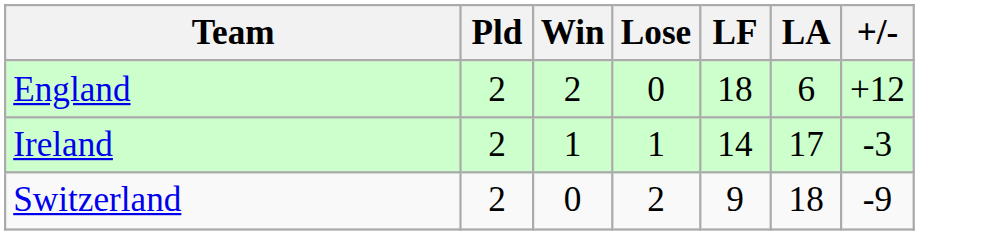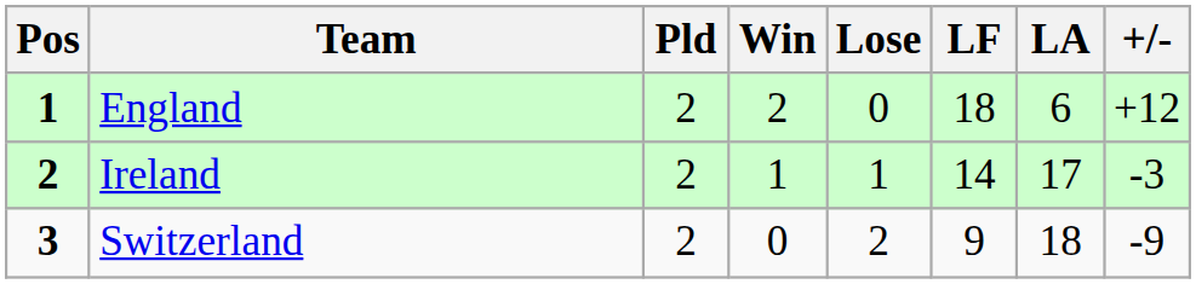 <table class="wikitable" style="font-size: 100%">
 <tr>
+<th width=20>Pos</th>
 <th width=200>Team</th>
 <th width=25>Pld</th>
 <th width=25>Win</th>
 <th width=25>Lose</th>
 <th width=25>LF</th>
 <th width=25>LA</th>
 <th width=25>+/-</th>
 </tr>
 <tr align=center style="background: #ccffcc;">
+<td><strong>1</strong></td>
 <td align="left"> <a href='#'>England</a></td>
 <td>2</td>
 <td>2</td>
 <td>0</td>
 <td>18</td>
 <td>6</td>
 <td>+12</td>
 </tr>
 <tr align=center style="background: #ccffcc;">
+<td><strong>2</strong></td>
 <td align="left"> <a href='#'>Ireland</a></td>
 <td>2</td>
 <td>1</td>
 <td>1</td>
 <td>14</td>
 <td>17</td>
 <td>-3</td>
 </tr>
 <tr align=center>
+<td><strong>3</strong></td>
 <td align="left"> <a href='#'>Switzerland</a></td>
 <td>2</td>
 <td>0</td>
 <td>2</td>
 <td>9</td>
 <td>18</td>
 <td>-9</td>
 </tr>
 </table>
